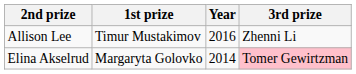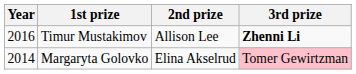 <table class="wikitable">
 <tr>
+<th>Year</th>
+<th>1st prize</th>
 <th>2nd prize</th>
-<th>1st prize</th>
-<th>Year</th>
 <th>3rd prize</th>
 </tr>
 <tr>
+<td>2016</td>
+<td> Timur Mustakimov</td>
 <td> Allison Lee</td>
-<td> Timur Mustakimov</td>
-<td>2016</td>
-<td> Zhenni Li</td>
+<td><strong> Zhenni Li</strong></td>
 </tr>
 <tr>
+<td>2014</td>
+<td> Margaryta Golovko</td>
 <td>  Elina Akselrud</td>
-<td> Margaryta Golovko</td>
-<td>2014</td>
 <td style="background: pink;"> Tomer Gewirtzman</td>
 </tr>
 </table>
